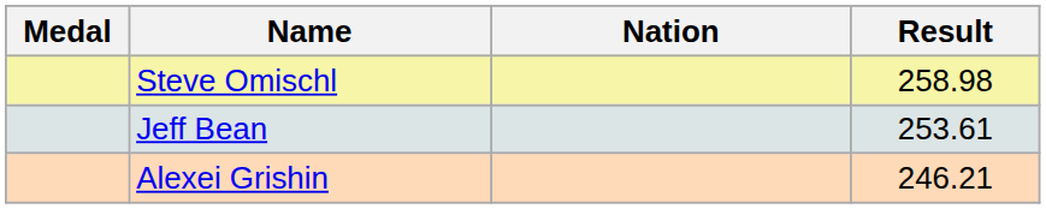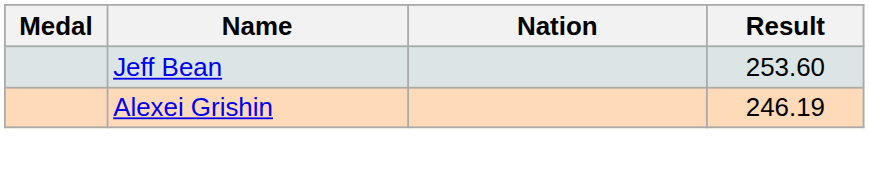 <table class="wikitable" style="border:1px solid #aaa;font-size:90%;">
 <tr style="background:#e4e4e4;">
 <th width=50>Medal</th>
 <th width=160>Name</th>
 <th width=160>Nation</th>
 <th width=80>Result</th>
 </tr>
-<tr style="background:#f7f6a8;">
-<td align="center"></td>
-<td><a href='#'>Steve Omischl</a></td>
-<td></td>
-<td align="center">258.98</td>
-</tr>
 <tr style="background:#dce5e5;">
 <td align="center"></td>
 <td><a href='#'>Jeff Bean</a></td>
 <td></td>
-<td align="center">253.61</td>
+<td align="center">253.60</td>
 </tr>
 <tr style="background:#ffdab9;">
 <td align="center"></td>
 <td><a href='#'>Alexei Grishin</a></td>
 <td></td>
-<td align="center">246.21</td>
+<td align="center">246.19</td>
 </tr>
 </table>
